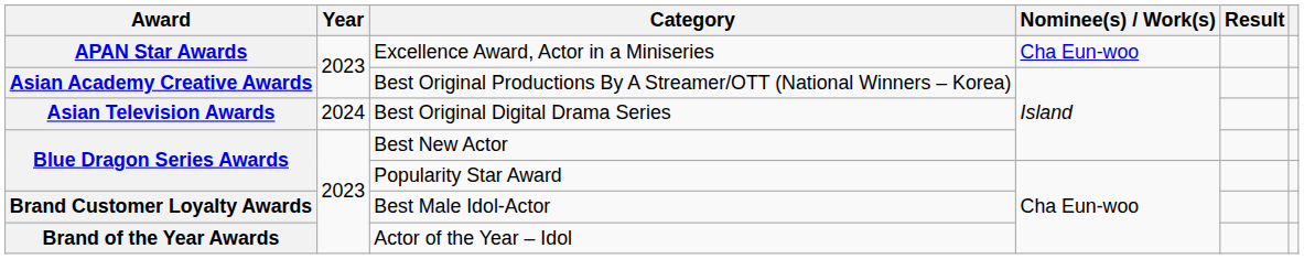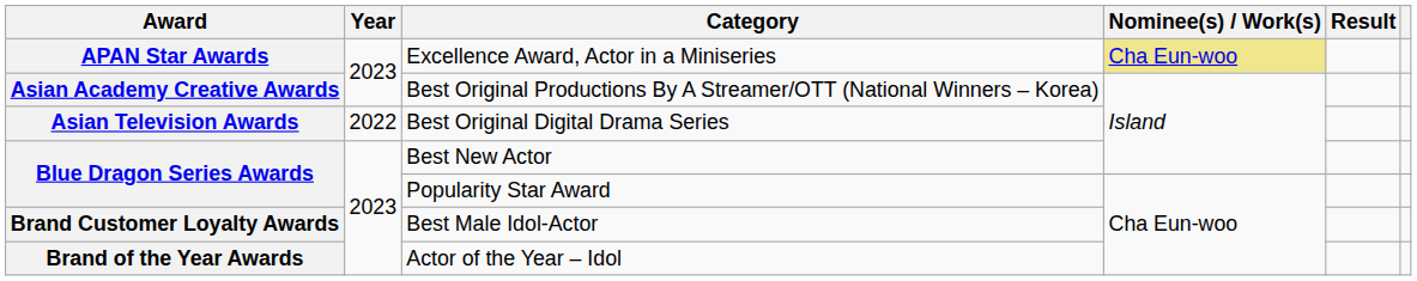 <table class="wikitable plainrowheaders sortable">
 <tr>
 <th scope="col">Award</th>
 <th scope="col">Year</th>
 <th scope="col">Category</th>
 <th scope="col">Nominee(s) / Work(s)</th>
 <th scope="col">Result</th>
 <th scope="col" class="unsortable"></th>
 </tr>
 <tr>
 <th scope="row"><a href='#'>APAN Star Awards</a></th>
 <td scope="row" rowspan="2">2023</td>
 <td>Excellence Award, Actor in a Miniseries</td>
-<td><a href='#'>Cha Eun-woo</a></td>
+<td style="background: khaki;"><a href='#'>Cha Eun-woo</a></td>
 <td></td>
 <td style="text-align:center"></td>
 </tr>
 <tr>
 <th scope="row"><a href='#'>Asian Academy Creative Awards</a></th>
 <td>Best Original Productions By A Streamer/OTT (National Winners – Korea)</td>
 <td scope="row" rowspan="3"><em>Island</em></td>
 <td></td>
 <td style="text-align:center"></td>
 </tr>
 <tr>
 <th scope="row"><a href='#'>Asian Television Awards</a></th>
-<td style="text-align:center">2024</td>
+<td style="text-align:center">2022</td>
 <td>Best Original Digital Drama Series</td>
 <td></td>
 <td style="text-align:center"></td>
 </tr>
 <tr>
 <th scope="row" rowspan="2"><a href='#'>Blue Dragon Series Awards</a></th>
 <td scope="row" rowspan="4">2023</td>
 <td>Best New Actor</td>
 <td></td>
 <td style="text-align:center"></td>
 </tr>
 <tr>
 <td>Popularity Star Award</td>
 <td scope="row" rowspan="3">Cha Eun-woo</td>
 <td></td>
 <td style="text-align:center"></td>
 </tr>
 <tr>
 <th scope="row"  rowspan="1">Brand Customer Loyalty Awards</th>
 <td scope="row" rowspan="1">Best Male Idol-Actor</td>
 <td></td>
 <td style="text-align:center"></td>
 </tr>
 <tr>
 <th scope="row">Brand of the Year Awards</th>
 <td scope="row" rowspan="1">Actor of the Year – Idol</td>
 <td></td>
 <td style="text-align:center"></td>
 </tr>
 </table>
